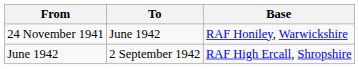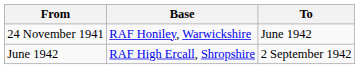 <table class="wikitable">
 <tr>
 <th>From</th>
+<th>Base</th>
 <th>To</th>
-<th>Base</th>
 </tr>
 <tr>
 <td>24 November 1941</td>
+<td><a href='#'>RAF Honiley</a>, <a href='#'>Warwickshire</a></td>
 <td>June 1942</td>
-<td><a href='#'>RAF Honiley</a>, <a href='#'>Warwickshire</a></td>
 </tr>
 <tr>
 <td>June 1942</td>
+<td><a href='#'>RAF High Ercall</a>, <a href='#'>Shropshire</a></td>
 <td>2 September 1942</td>
-<td><a href='#'>RAF High Ercall</a>, <a href='#'>Shropshire</a></td>
 </tr>
 </table>
